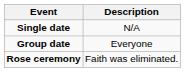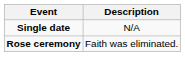 <table class="wikitable sortable" style="text-align:center;">
 <tr>
 <th>Event</th>
 <th>Description</th>
 </tr>
 <tr>
 <td><strong>Single date</strong></td>
 <td>N/A</td>
 </tr>
 <tr>
-<td><strong>Group date</strong></td>
-<td>Everyone</td>
-</tr>
-<tr>
 <td><strong>Rose ceremony</strong></td>
 <td>Faith was eliminated.</td>
 </tr>
 </table>
